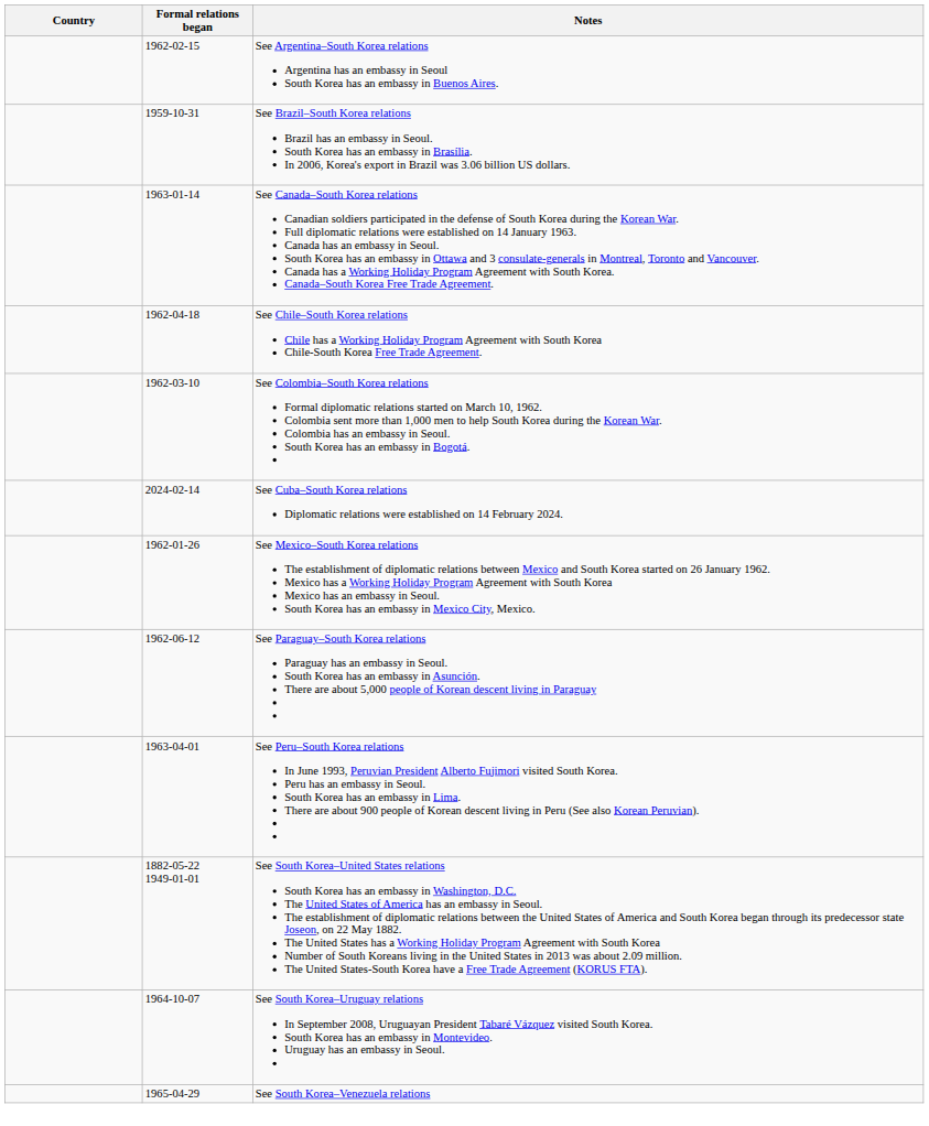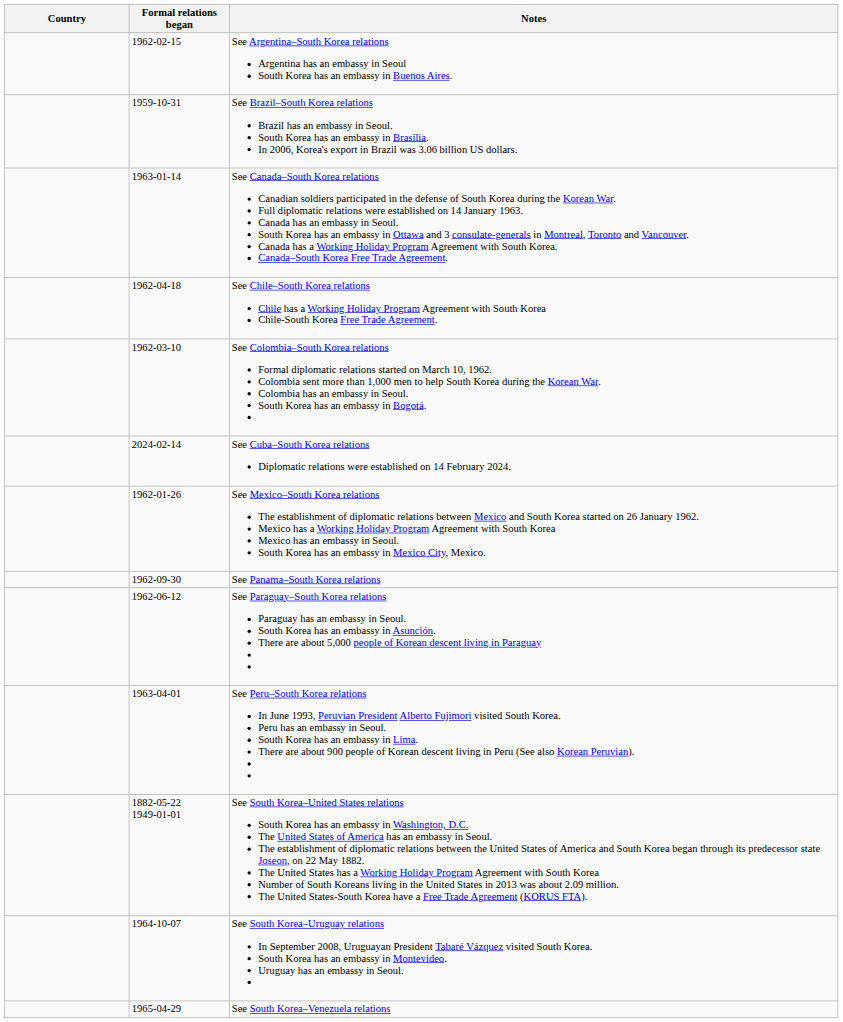 <table class="wikitable sortable" style="width:100%; margin:auto;">
 <tr>
 <th style="width:15%;">Country</th>
 <th style="width:12%;">Formal relations began</th>
 <th>Notes</th>
 </tr>
 <tr valign="top">
 <td></td>
 <td>1962-02-15</td>
 <td>See <a href='#'>Argentina–South Korea relations</a><br><ul><li>Argentina has an embassy in Seoul</li><li>South Korea has an embassy in <a href='#'>Buenos Aires</a>.</li></ul></td>
 </tr>
 <tr valign="top">
 <td></td>
 <td>1959-10-31</td>
 <td>See <a href='#'>Brazil–South Korea relations</a><br><ul><li>Brazil has an embassy in Seoul.</li><li>South Korea has an embassy in <a href='#'>Brasília</a>.</li><li>In 2006, Korea's export in Brazil was 3.06 billion US dollars.</li></ul></td>
 </tr>
 <tr valign="top">
 <td></td>
 <td>1963-01-14</td>
 <td>See <a href='#'>Canada–South Korea relations</a><br><ul><li>Canadian soldiers participated in the defense of South Korea during the <a href='#'>Korean War</a>.</li><li>Full diplomatic relations were established on 14 January 1963.</li><li>Canada has an embassy in Seoul.</li><li>South Korea has an embassy in <a href='#'>Ottawa</a> and 3 <a href='#'>consulate-generals</a> in <a href='#'>Montreal</a>, <a href='#'>Toronto</a> and <a href='#'>Vancouver</a>.</li><li>Canada has a <a href='#'>Working Holiday Program</a> Agreement with South Korea.</li><li><a href='#'>Canada–South Korea Free Trade Agreement</a>.</li></ul></td>
 </tr>
 <tr valign="top">
 <td></td>
 <td>1962-04-18</td>
 <td>See <a href='#'>Chile–South Korea relations</a><br><ul><li><a href='#'>Chile</a> has a <a href='#'>Working Holiday Program</a> Agreement with South Korea</li><li>Chile-South Korea <a href='#'>Free Trade Agreement</a>.</li></ul></td>
 </tr>
 <tr valign="top">
 <td></td>
 <td>1962-03-10</td>
 <td>See <a href='#'>Colombia–South Korea relations</a><br><ul><li>Formal diplomatic relations started on March 10, 1962.</li><li>Colombia sent more than 1,000 men to help South Korea during the <a href='#'>Korean War</a>.</li><li>Colombia has an embassy in Seoul.</li><li>South Korea has an embassy in <a href='#'>Bogotá</a>.</li><li></li></ul></td>
 </tr>
 <tr valign="top">
 <td></td>
 <td>2024-02-14</td>
 <td>See <a href='#'>Cuba–South Korea relations</a><br><ul><li>Diplomatic relations were established on 14 February 2024.</li></ul></td>
 </tr>
 <tr valign="top">
 <td></td>
 <td>1962-01-26</td>
 <td>See <a href='#'>Mexico–South Korea relations</a><br><ul><li>The establishment of diplomatic relations between <a href='#'>Mexico</a> and South Korea started on 26 January 1962.</li><li>Mexico has a <a href='#'>Working Holiday Program</a> Agreement with South Korea</li><li>Mexico has an embassy in Seoul.</li><li>South Korea has an embassy in <a href='#'>Mexico City</a>, Mexico.</li></ul></td>
 </tr>
 <tr valign="top">
 <td></td>
+<td>1962-09-30</td>
+<td>See <a href='#'>Panama–South Korea relations</a></td>
+</tr>
+<tr valign="top">
+<td></td>
 <td>1962-06-12</td>
 <td>See <a href='#'>Paraguay–South Korea relations</a><br><ul><li>Paraguay has an embassy in Seoul.</li><li>South Korea has an embassy in <a href='#'>Asunción</a>.</li><li>There are about 5,000 <a href='#'>people of Korean descent living in Paraguay</a></li><li></li><li></li></ul></td>
 </tr>
 <tr valign="top">
 <td></td>
 <td>1963-04-01</td>
 <td>See <a href='#'>Peru–South Korea relations</a><br><ul><li>In June 1993, <a href='#'>Peruvian President</a> <a href='#'>Alberto Fujimori</a> visited South Korea.</li><li>Peru has an embassy in Seoul.</li><li>South Korea has an embassy in <a href='#'>Lima</a>.</li><li>There are about 900 people of Korean descent living in Peru (See also <a href='#'>Korean Peruvian</a>).</li><li></li><li></li></ul></td>
 </tr>
 <tr valign="top">
 <td></td>
 <td>1882-05-22<br>1949-01-01</td>
 <td>See <a href='#'>South Korea–United States relations</a><br><ul><li>South Korea has an embassy in <a href='#'>Washington, D.C.</a></li><li>The <a href='#'>United States of America</a> has an embassy in Seoul.</li><li>The establishment of diplomatic relations between the United States of America and South Korea began through its predecessor state <a href='#'>Joseon</a>, on 22 May 1882.</li><li>The United States has a <a href='#'>Working Holiday Program</a> Agreement with South Korea</li><li>Number of South Koreans living in the United States in 2013 was about 2.09 million.</li><li>The United States-South Korea have a <a href='#'>Free Trade Agreement</a> (<a href='#'>KORUS FTA</a>).</li></ul></td>
 </tr>
 <tr valign="top">
 <td></td>
 <td>1964-10-07</td>
 <td>See <a href='#'>South Korea–Uruguay relations</a><br><ul><li>In September 2008, Uruguayan President <a href='#'>Tabaré Vázquez</a> visited South Korea.</li><li>South Korea has an embassy in <a href='#'>Montevideo</a>.</li><li>Uruguay has an embassy in Seoul.</li><li></li></ul></td>
 </tr>
 <tr valign="top">
 <td></td>
 <td>1965-04-29</td>
 <td>See <a href='#'>South Korea–Venezuela relations</a></td>
 </tr>
 </table>
